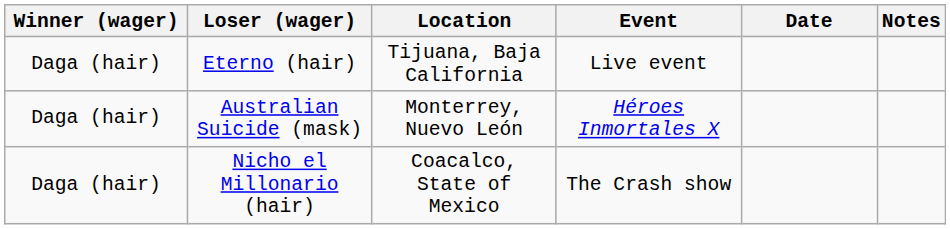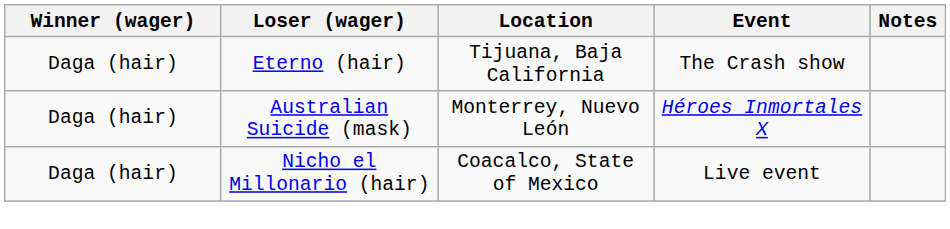 <table class="wikitable sortable"  style="width:100%; text-align:center;">
 <tr>
 <th style="width:20%;" scope="col">Winner (wager)</th>
 <th style="width:20%;" scope="col">Loser (wager)</th>
 <th style="width:20%;" scope="col">Location</th>
 <th style="width:20%;" scope="col">Event</th>
-<th style="width:15%;" scope="col">Date</th>
 <th class="unsortable"  style="width:5%;" scope="col">Notes</th>
 </tr>
 <tr>
 <td>Daga (hair)</td>
 <td><a href='#'>Eterno</a> (hair)</td>
 <td>Tijuana, Baja California</td>
-<td>Live event</td>
-<td></td>
+<td>The Crash show</td>
 <td></td>
 </tr>
 <tr>
 <td>Daga (hair)</td>
 <td><a href='#'>Australian Suicide</a> (mask)</td>
 <td>Monterrey, Nuevo León</td>
 <td><em><a href='#'>Héroes Inmortales X</a></em></td>
 <td></td>
-<td></td>
 </tr>
 <tr>
 <td>Daga (hair)</td>
 <td><a href='#'>Nicho el Millonario</a> (hair)</td>
 <td>Coacalco, State of Mexico</td>
-<td>The Crash show</td>
-<td></td>
+<td>Live event</td>
 <td></td>
 </tr>
 </table>
